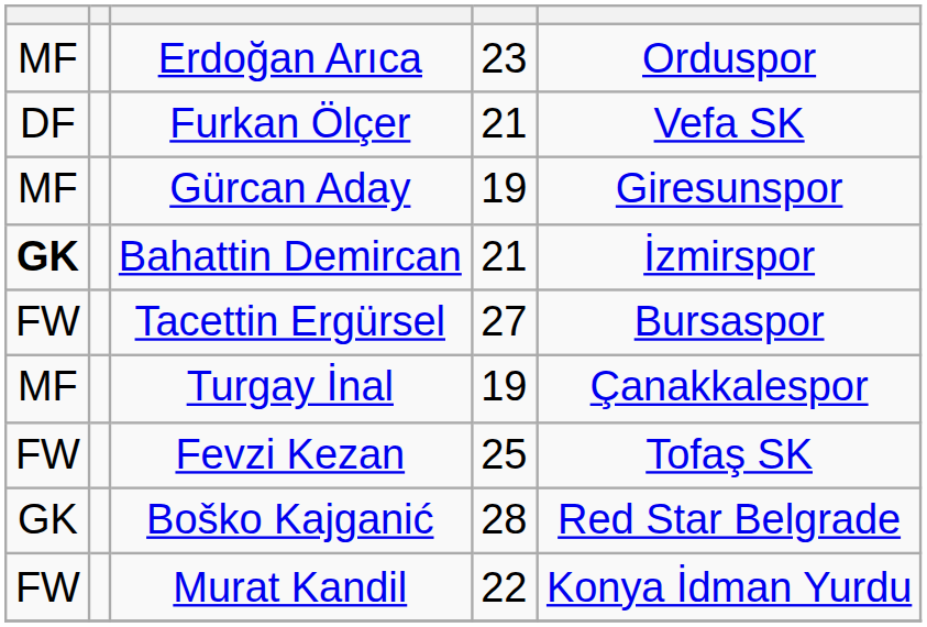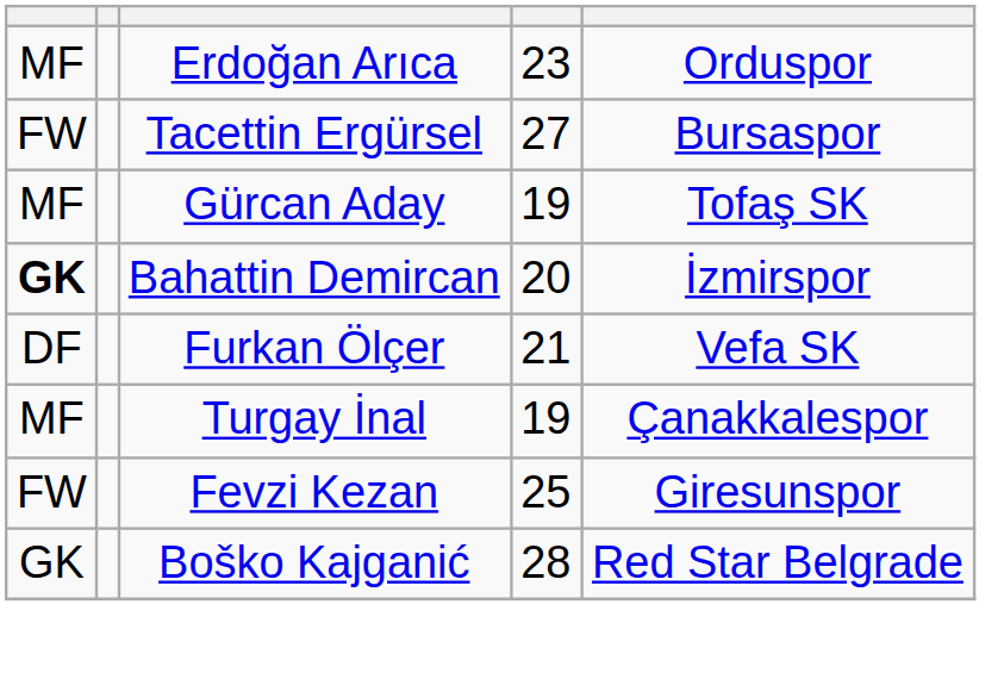 <table class="wikitable sortable" style="text-align: center">
 <tr>
 <th></th>
 <th></th>
 <th></th>
 <th></th>
 <th></th>
 </tr>
 <tr>
 <td>MF</td>
 <td></td>
 <td><a href='#'>Erdoğan Arıca</a></td>
 <td>23</td>
 <td><a href='#'>Orduspor</a></td>
 </tr>
 <tr>
-<td>DF</td>
+<td>FW</td>
 <td></td>
-<td><a href='#'>Furkan Ölçer</a></td>
-<td>21</td>
-<td><a href='#'>Vefa SK</a></td>
+<td><a href='#'>Tacettin Ergürsel</a></td>
+<td>27</td>
+<td><a href='#'>Bursaspor</a></td>
 </tr>
 <tr>
 <td>MF</td>
 <td></td>
 <td><a href='#'>Gürcan Aday</a></td>
 <td>19</td>
-<td><a href='#'>Giresunspor</a></td>
+<td><a href='#'>Tofaş SK</a></td>
 </tr>
 <tr>
 <td><strong>GK</strong></td>
 <td></td>
 <td><a href='#'>Bahattin Demircan</a></td>
-<td>21</td>
+<td>20</td>
 <td><a href='#'>İzmirspor</a></td>
 </tr>
 <tr>
-<td>FW</td>
+<td>DF</td>
 <td></td>
-<td><a href='#'>Tacettin Ergürsel</a></td>
-<td>27</td>
-<td><a href='#'>Bursaspor</a></td>
+<td><a href='#'>Furkan Ölçer</a></td>
+<td>21</td>
+<td><a href='#'>Vefa SK</a></td>
 </tr>
 <tr>
 <td>MF</td>
 <td></td>
 <td><a href='#'>Turgay İnal</a></td>
 <td>19</td>
 <td><a href='#'>Çanakkalespor</a></td>
 </tr>
 <tr>
 <td>FW</td>
 <td></td>
 <td><a href='#'>Fevzi Kezan</a></td>
 <td>25</td>
-<td><a href='#'>Tofaş SK</a></td>
+<td><a href='#'>Giresunspor</a></td>
 </tr>
 <tr>
 <td>GK</td>
 <td></td>
 <td><a href='#'>Boško Kajganić</a></td>
 <td>28</td>
 <td><a href='#'>Red Star Belgrade</a></td>
 </tr>
 <tr>
-<td>FW</td>
-<td></td>
-<td><a href='#'>Murat Kandil</a></td>
-<td>22</td>
-<td><a href='#'>Konya İdman Yurdu</a></td>
-</tr>
-<tr>
 </tr>
 </table>
